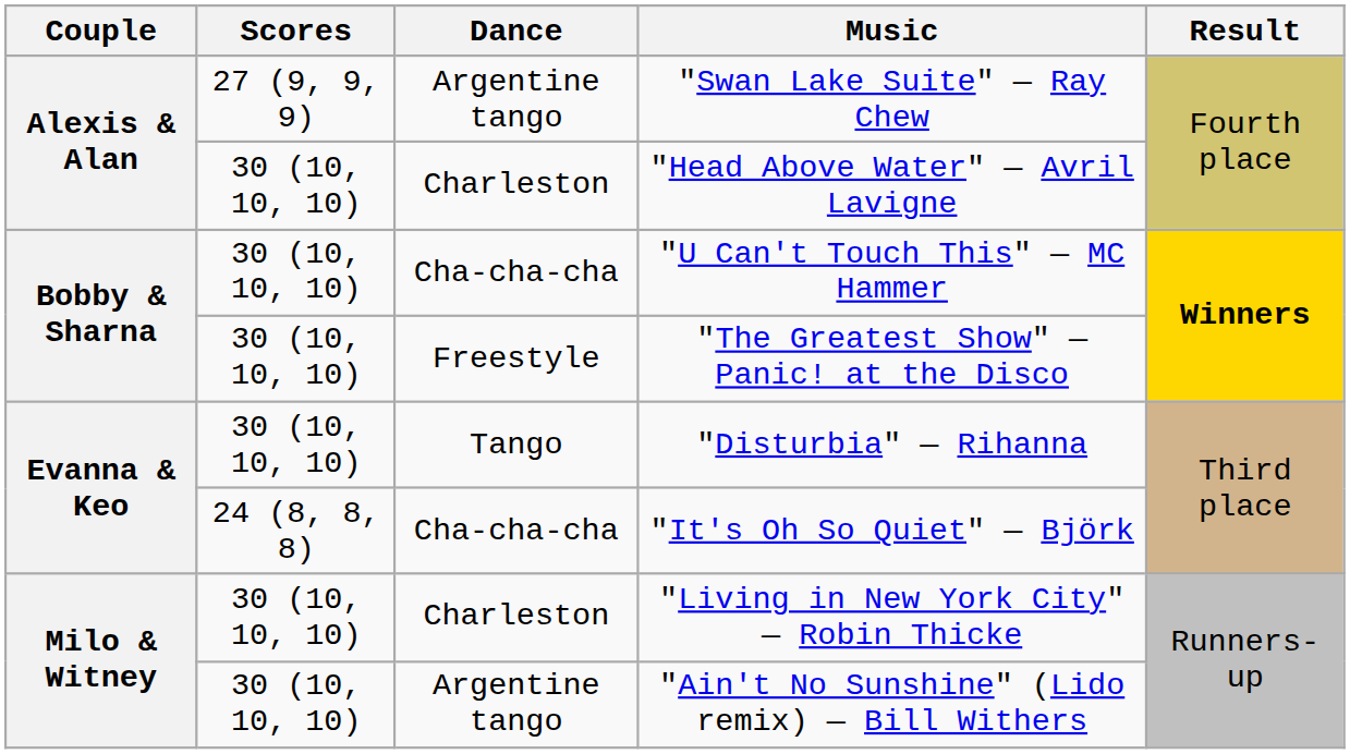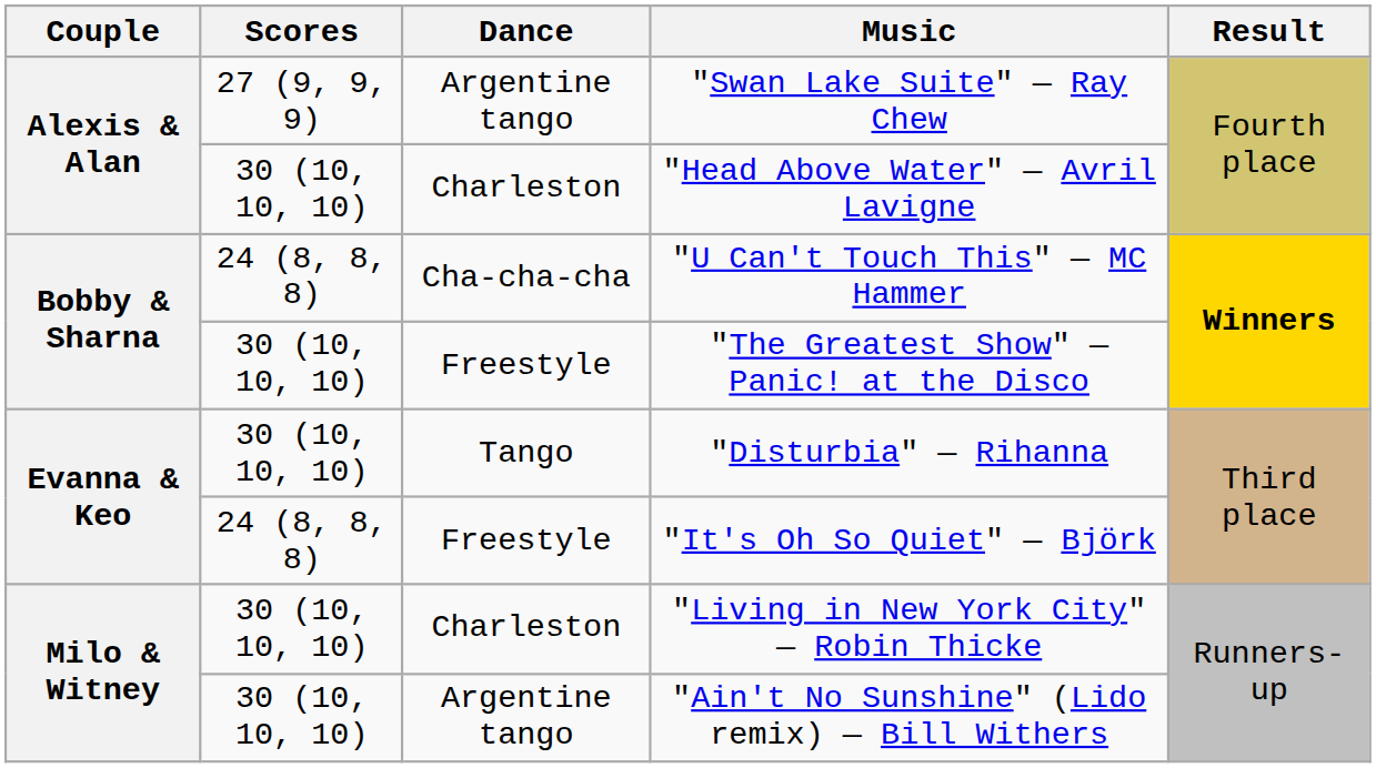 <table class="wikitable sortable" style="text-align:center; width:90%">
 <tr>
 <th scope="col">Couple</th>
 <th scope="col">Scores</th>
 <th scope="col" class="unsortable">Dance</th>
 <th scope="col" class="unsortable">Music</th>
 <th scope="col" class="unsortable">Result</th>
 </tr>
 <tr>
 <th scope="row" rowspan=2>Alexis & Alan</th>
 <td>27 (9, 9, 9)</td>
 <td>Argentine tango</td>
 <td>"<a href='#'>Swan Lake Suite</a>" — <a href='#'>Ray Chew</a></td>
 <td rowspan=2 bgcolor=d1c571>Fourth place</td>
 </tr>
 <tr>
 <td>30 (10, 10, 10)</td>
 <td>Charleston</td>
 <td>"<a href='#'>Head Above Water</a>" — <a href='#'>Avril Lavigne</a></td>
 </tr>
 <tr>
 <th scope="row" rowspan=2>Bobby & Sharna</th>
-<td>30 (10, 10, 10)</td>
+<td>24 (8, 8, 8)</td>
 <td>Cha-cha-cha</td>
 <td>"<a href='#'>U Can't Touch This</a>" — <a href='#'>MC Hammer</a></td>
 <td rowspan=2 bgcolor=gold><strong>Winners</strong></td>
 </tr>
 <tr>
 <td>30 (10, 10, 10)</td>
 <td>Freestyle</td>
 <td>"<a href='#'>The Greatest Show</a>" — <a href='#'>Panic! at the Disco</a></td>
 </tr>
 <tr>
 <th scope="row" rowspan=2>Evanna & Keo</th>
 <td>30 (10, 10, 10)</td>
 <td>Tango</td>
 <td>"<a href='#'>Disturbia</a>" — <a href='#'>Rihanna</a></td>
 <td rowspan=2 bgcolor=tan>Third place</td>
 </tr>
 <tr>
 <td>24 (8, 8, 8)</td>
-<td>Cha-cha-cha</td>
+<td>Freestyle</td>
 <td>"<a href='#'>It's Oh So Quiet</a>" — <a href='#'>Björk</a></td>
 </tr>
 <tr>
 <th scope="row" rowspan=2>Milo & Witney</th>
 <td>30 (10, 10, 10)</td>
 <td>Charleston</td>
 <td>"<a href='#'>Living in New York City</a>" — <a href='#'>Robin Thicke</a></td>
 <td rowspan=2 bgcolor=silver>Runners-up</td>
 </tr>
 <tr>
 <td>30 (10, 10, 10)</td>
 <td>Argentine tango</td>
 <td>"<a href='#'>Ain't No Sunshine</a>" (<a href='#'>Lido</a> remix) — <a href='#'>Bill Withers</a></td>
 </tr>
 </table>
